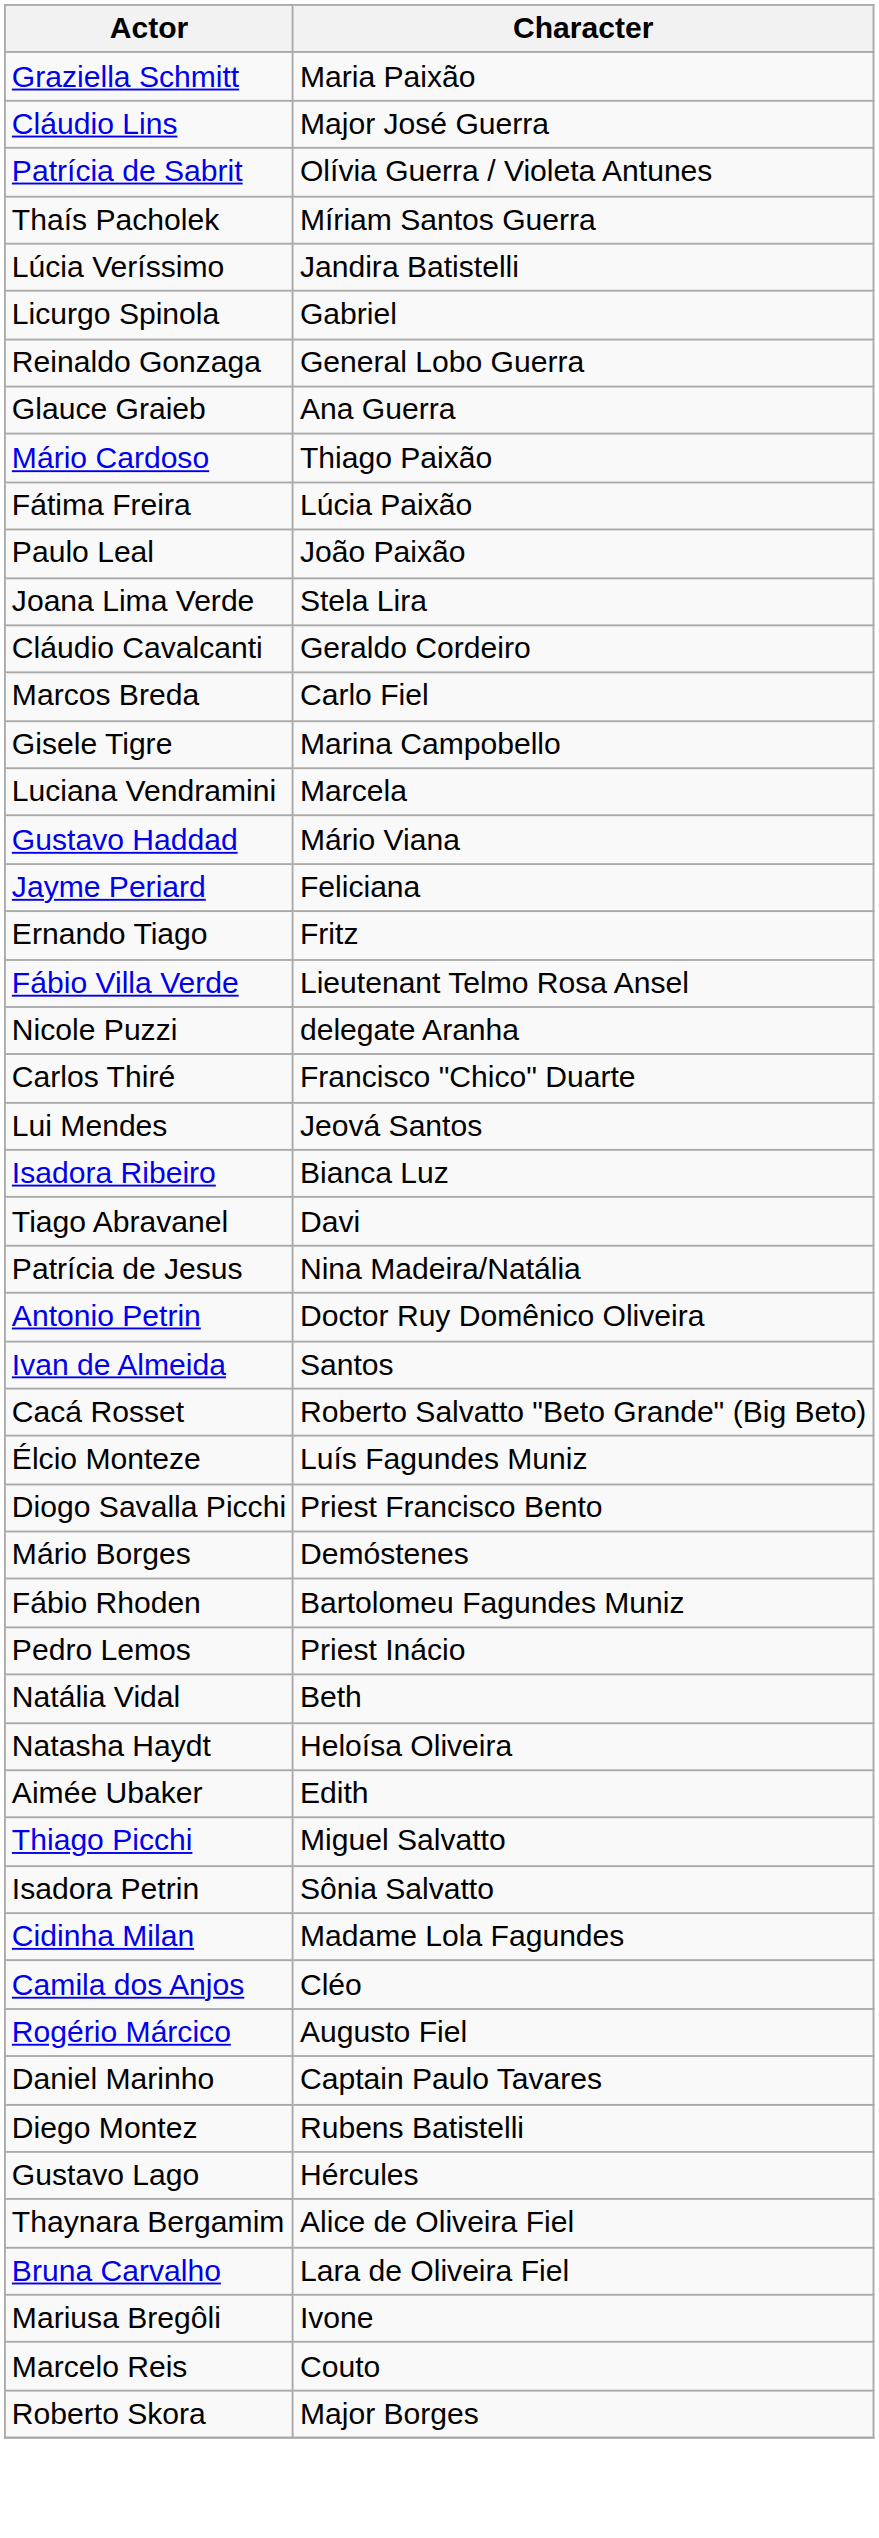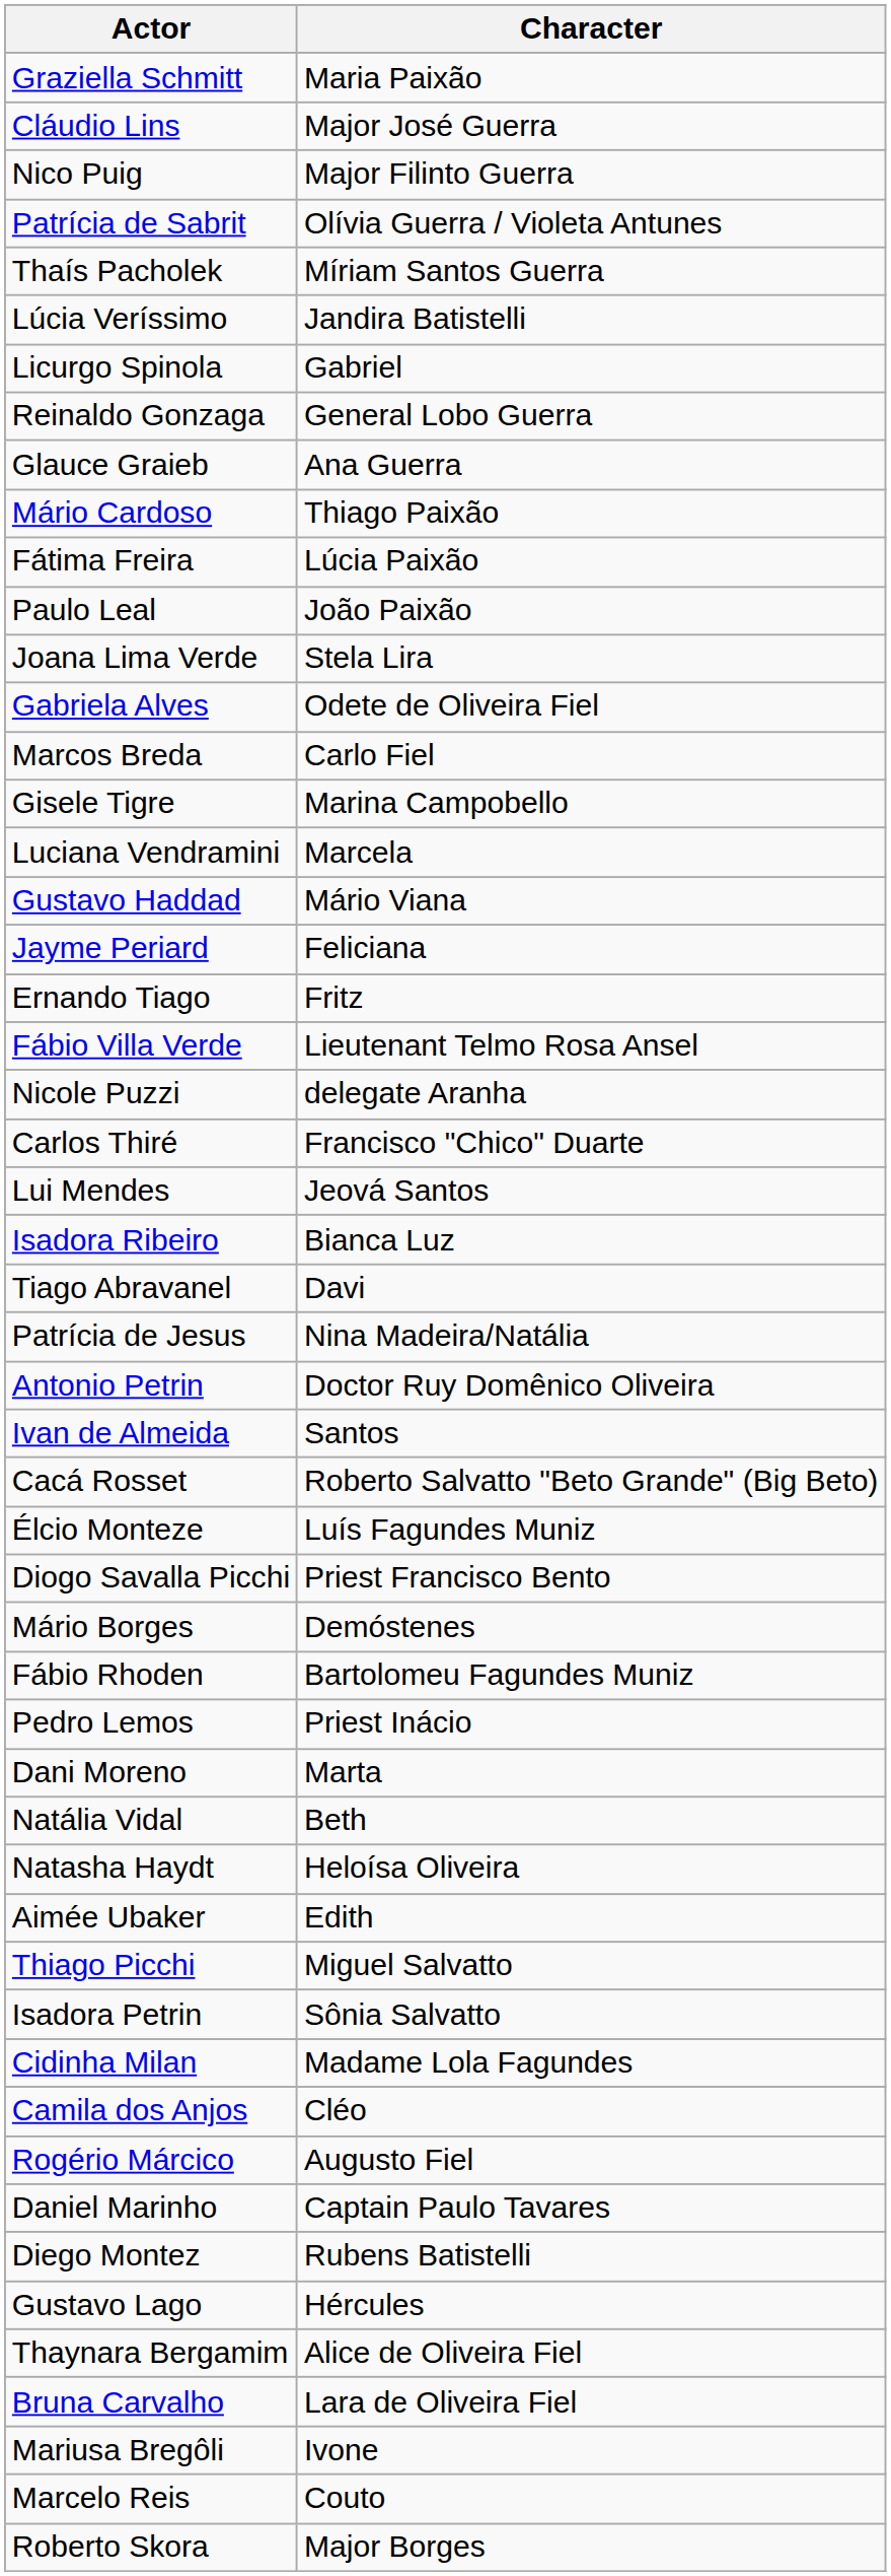 <table class="wikitable sortable">
 <tr>
 <th>Actor</th>
 <th>Character</th>
 </tr>
 <tr>
 <td><a href='#'>Graziella Schmitt</a></td>
 <td>Maria Paixão</td>
 </tr>
 <tr>
 <td><a href='#'>Cláudio Lins</a></td>
 <td>Major José Guerra</td>
+</tr>
+<tr>
+<td>Nico Puig</td>
+<td>Major Filinto Guerra</td>
 </tr>
 <tr>
 <td><a href='#'>Patrícia de Sabrit</a></td>
 <td>Olívia Guerra / Violeta Antunes</td>
 </tr>
 <tr>
 <td>Thaís Pacholek</td>
 <td>Míriam Santos Guerra</td>
 </tr>
 <tr>
 <td>Lúcia Veríssimo</td>
 <td>Jandira Batistelli</td>
 </tr>
 <tr>
 <td>Licurgo Spinola</td>
 <td>Gabriel</td>
 </tr>
 <tr>
 <td>Reinaldo Gonzaga</td>
 <td>General Lobo Guerra</td>
 </tr>
 <tr>
 <td>Glauce Graieb</td>
 <td>Ana Guerra</td>
 </tr>
 <tr>
 <td><a href='#'>Mário Cardoso</a></td>
 <td>Thiago Paixão</td>
 </tr>
 <tr>
 <td>Fátima Freira</td>
 <td>Lúcia Paixão</td>
 </tr>
 <tr>
 <td>Paulo Leal</td>
 <td>João Paixão</td>
 </tr>
 <tr>
 <td>Joana Lima Verde</td>
 <td>Stela Lira</td>
 </tr>
 <tr>
-<td>Cláudio Cavalcanti</td>
-<td>Geraldo Cordeiro</td>
+<td><a href='#'>Gabriela Alves</a></td>
+<td>Odete de Oliveira Fiel</td>
 </tr>
 <tr>
 <td>Marcos Breda</td>
 <td>Carlo Fiel</td>
 </tr>
 <tr>
 <td>Gisele Tigre</td>
 <td>Marina Campobello</td>
 </tr>
 <tr>
 <td>Luciana Vendramini</td>
 <td>Marcela</td>
 </tr>
 <tr>
 <td><a href='#'>Gustavo Haddad</a></td>
 <td>Mário Viana</td>
 </tr>
 <tr>
 <td><a href='#'>Jayme Periard</a></td>
 <td>Feliciana</td>
 </tr>
 <tr>
 <td>Ernando Tiago</td>
 <td>Fritz</td>
 </tr>
 <tr>
 <td><a href='#'>Fábio Villa Verde</a></td>
 <td>Lieutenant Telmo Rosa Ansel</td>
 </tr>
 <tr>
 <td>Nicole Puzzi</td>
 <td>delegate Aranha</td>
 </tr>
 <tr>
 <td>Carlos Thiré</td>
 <td>Francisco "Chico" Duarte</td>
 </tr>
 <tr>
 <td>Lui Mendes</td>
 <td>Jeová Santos</td>
 </tr>
 <tr>
 <td><a href='#'>Isadora Ribeiro</a></td>
 <td>Bianca Luz</td>
 </tr>
 <tr>
 <td>Tiago Abravanel</td>
 <td>Davi</td>
 </tr>
 <tr>
 <td>Patrícia de Jesus</td>
 <td>Nina Madeira/Natália</td>
 </tr>
 <tr>
 <td><a href='#'>Antonio Petrin</a></td>
 <td>Doctor Ruy Domênico Oliveira</td>
 </tr>
 <tr>
 <td><a href='#'>Ivan de Almeida</a></td>
 <td>Santos</td>
 </tr>
 <tr>
 <td>Cacá Rosset</td>
 <td>Roberto Salvatto "Beto Grande" (Big Beto)</td>
 </tr>
 <tr>
 <td>Élcio Monteze</td>
 <td>Luís Fagundes Muniz</td>
 </tr>
 <tr>
 <td>Diogo Savalla Picchi</td>
 <td>Priest Francisco Bento</td>
 </tr>
 <tr>
 <td>Mário Borges</td>
 <td>Demóstenes</td>
 </tr>
 <tr>
 <td>Fábio Rhoden</td>
 <td>Bartolomeu Fagundes Muniz</td>
 </tr>
 <tr>
 <td>Pedro Lemos</td>
 <td>Priest Inácio</td>
 </tr>
 <tr>
+<td>Dani Moreno</td>
+<td>Marta</td>
+</tr>
+<tr>
 <td>Natália Vidal</td>
 <td>Beth</td>
 </tr>
 <tr>
 <td>Natasha Haydt</td>
 <td>Heloísa Oliveira</td>
 </tr>
 <tr>
 <td>Aimée Ubaker</td>
 <td>Edith</td>
 </tr>
 <tr>
 <td><a href='#'>Thiago Picchi</a></td>
 <td>Miguel Salvatto</td>
 </tr>
 <tr>
 <td>Isadora Petrin</td>
 <td>Sônia Salvatto</td>
 </tr>
 <tr>
 <td><a href='#'>Cidinha Milan</a></td>
 <td>Madame Lola Fagundes</td>
 </tr>
 <tr>
 <td><a href='#'>Camila dos Anjos</a></td>
 <td>Cléo</td>
 </tr>
 <tr>
 <td><a href='#'>Rogério Márcico</a></td>
 <td>Augusto Fiel</td>
 </tr>
 <tr>
 <td>Daniel Marinho</td>
 <td>Captain Paulo Tavares</td>
 </tr>
 <tr>
 <td>Diego Montez</td>
 <td>Rubens Batistelli</td>
 </tr>
 <tr>
 <td>Gustavo Lago</td>
 <td>Hércules</td>
 </tr>
 <tr>
 <td>Thaynara Bergamim</td>
 <td>Alice de Oliveira Fiel</td>
 </tr>
 <tr>
 <td><a href='#'>Bruna Carvalho</a></td>
 <td>Lara de Oliveira Fiel</td>
 </tr>
 <tr>
 <td>Mariusa Bregôli</td>
 <td>Ivone</td>
 </tr>
 <tr>
 <td>Marcelo Reis</td>
 <td>Couto</td>
 </tr>
 <tr>
 <td>Roberto Skora</td>
 <td>Major Borges</td>
 </tr>
 <tr>
 </tr>
 </table>
